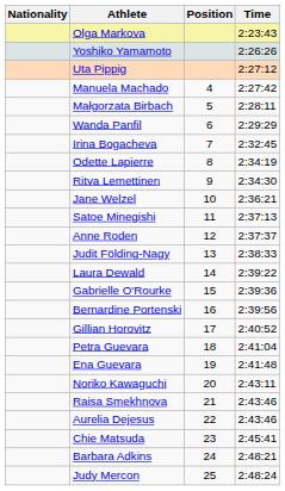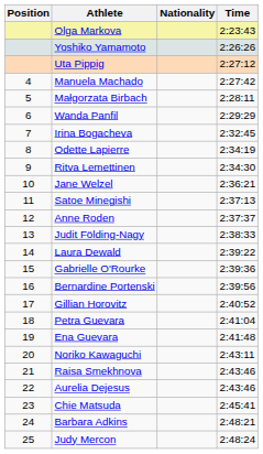 <table class="wikitable sortable">
 <tr>
+<th>Position</th>
+<th>Athlete</th>
 <th>Nationality</th>
-<th>Athlete</th>
-<th>Position</th>
 <th>Time</th>
 </tr>
 <tr bgcolor="#F7F6A8">
+<td align=center></td>
+<td><a href='#'>Olga Markova</a></td>
 <td></td>
-<td><a href='#'>Olga Markova</a></td>
-<td align=center></td>
 <td>2:23:43</td>
 </tr>
 <tr bgcolor="#DCE5E5">
+<td align=center></td>
+<td><a href='#'>Yoshiko Yamamoto</a></td>
 <td></td>
-<td><a href='#'>Yoshiko Yamamoto</a></td>
-<td align=center></td>
 <td>2:26:26</td>
 </tr>
 <tr bgcolor="#FFDAB9">
+<td align=center></td>
+<td><a href='#'>Uta Pippig</a></td>
 <td></td>
-<td><a href='#'>Uta Pippig</a></td>
-<td align=center></td>
 <td>2:27:12</td>
 </tr>
 <tr>
+<td align=center>4</td>
+<td><a href='#'>Manuela Machado</a></td>
 <td></td>
-<td><a href='#'>Manuela Machado</a></td>
-<td align=center>4</td>
 <td>2:27:42</td>
 </tr>
 <tr>
+<td align=center>5</td>
+<td><a href='#'>Małgorzata Birbach</a></td>
 <td></td>
-<td><a href='#'>Małgorzata Birbach</a></td>
-<td align=center>5</td>
 <td>2:28:11</td>
 </tr>
 <tr>
+<td align=center>6</td>
+<td><a href='#'>Wanda Panfil</a></td>
 <td></td>
-<td><a href='#'>Wanda Panfil</a></td>
-<td align=center>6</td>
 <td>2:29:29</td>
 </tr>
 <tr>
+<td align=center>7</td>
+<td><a href='#'>Irina Bogacheva</a></td>
 <td></td>
-<td><a href='#'>Irina Bogacheva</a></td>
-<td align=center>7</td>
 <td>2:32:45</td>
 </tr>
 <tr>
+<td align=center>8</td>
+<td><a href='#'>Odette Lapierre</a></td>
 <td></td>
-<td><a href='#'>Odette Lapierre</a></td>
-<td align=center>8</td>
 <td>2:34:19</td>
 </tr>
 <tr>
+<td align=center>9</td>
+<td><a href='#'>Ritva Lemettinen</a></td>
 <td></td>
-<td><a href='#'>Ritva Lemettinen</a></td>
-<td align=center>9</td>
 <td>2:34:30</td>
 </tr>
 <tr>
+<td align=center>10</td>
+<td><a href='#'>Jane Welzel</a></td>
 <td></td>
-<td><a href='#'>Jane Welzel</a></td>
-<td align=center>10</td>
 <td>2:36:21</td>
 </tr>
 <tr>
+<td align=center>11</td>
+<td><a href='#'>Satoe Minegishi</a></td>
 <td></td>
-<td><a href='#'>Satoe Minegishi</a></td>
-<td align=center>11</td>
 <td>2:37:13</td>
 </tr>
 <tr>
+<td align=center>12</td>
+<td><a href='#'>Anne Roden</a></td>
 <td></td>
-<td><a href='#'>Anne Roden</a></td>
-<td align=center>12</td>
 <td>2:37:37</td>
 </tr>
 <tr>
+<td align=center>13</td>
+<td><a href='#'>Judit Földing-Nagy</a></td>
 <td></td>
-<td><a href='#'>Judit Földing-Nagy</a></td>
-<td align=center>13</td>
 <td>2:38:33</td>
 </tr>
 <tr>
+<td align=center>14</td>
+<td><a href='#'>Laura Dewald</a></td>
 <td></td>
-<td><a href='#'>Laura Dewald</a></td>
-<td align=center>14</td>
 <td>2:39:22</td>
 </tr>
 <tr>
+<td align=center>15</td>
+<td><a href='#'>Gabrielle O'Rourke</a></td>
 <td></td>
-<td><a href='#'>Gabrielle O'Rourke</a></td>
-<td align=center>15</td>
 <td>2:39:36</td>
 </tr>
 <tr>
+<td align=center>16</td>
+<td><a href='#'>Bernardine Portenski</a></td>
 <td></td>
-<td><a href='#'>Bernardine Portenski</a></td>
-<td align=center>16</td>
 <td>2:39:56</td>
 </tr>
 <tr>
+<td align=center>17</td>
+<td><a href='#'>Gillian Horovitz</a></td>
 <td></td>
-<td><a href='#'>Gillian Horovitz</a></td>
-<td align=center>17</td>
 <td>2:40:52</td>
 </tr>
 <tr>
+<td align=center>18</td>
+<td><a href='#'>Petra Guevara</a></td>
 <td></td>
-<td><a href='#'>Petra Guevara</a></td>
-<td align=center>18</td>
 <td>2:41:04</td>
 </tr>
 <tr>
+<td align=center>19</td>
+<td><a href='#'>Ena Guevara</a></td>
 <td></td>
-<td><a href='#'>Ena Guevara</a></td>
-<td align=center>19</td>
 <td>2:41:48</td>
 </tr>
 <tr>
+<td align=center>20</td>
+<td><a href='#'>Noriko Kawaguchi</a></td>
 <td></td>
-<td><a href='#'>Noriko Kawaguchi</a></td>
-<td align=center>20</td>
 <td>2:43:11</td>
 </tr>
 <tr>
+<td align=center>21</td>
+<td><a href='#'>Raisa Smekhnova</a></td>
 <td></td>
-<td><a href='#'>Raisa Smekhnova</a></td>
-<td align=center>21</td>
 <td>2:43:46</td>
 </tr>
 <tr>
+<td align=center>22</td>
+<td><a href='#'>Aurelia Dejesus</a></td>
 <td></td>
-<td><a href='#'>Aurelia Dejesus</a></td>
-<td align=center>22</td>
 <td>2:43:46</td>
 </tr>
 <tr>
+<td align=center>23</td>
+<td><a href='#'>Chie Matsuda</a></td>
 <td></td>
-<td><a href='#'>Chie Matsuda</a></td>
-<td align=center>23</td>
 <td>2:45:41</td>
 </tr>
 <tr>
+<td align=center>24</td>
+<td><a href='#'>Barbara Adkins</a></td>
 <td></td>
-<td><a href='#'>Barbara Adkins</a></td>
-<td align=center>24</td>
 <td>2:48:21</td>
 </tr>
 <tr>
+<td align=center>25</td>
+<td><a href='#'>Judy Mercon</a></td>
 <td></td>
-<td><a href='#'>Judy Mercon</a></td>
-<td align=center>25</td>
 <td>2:48:24</td>
 </tr>
 </table>
